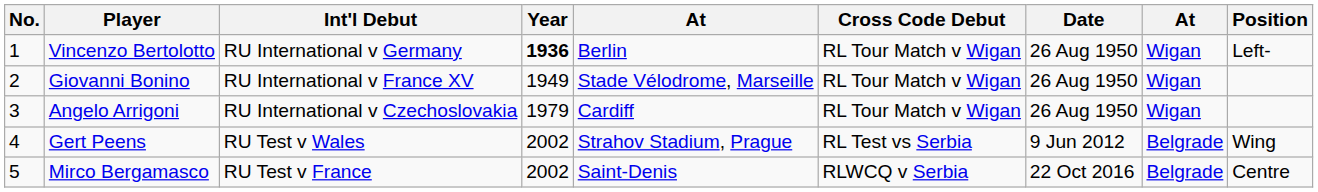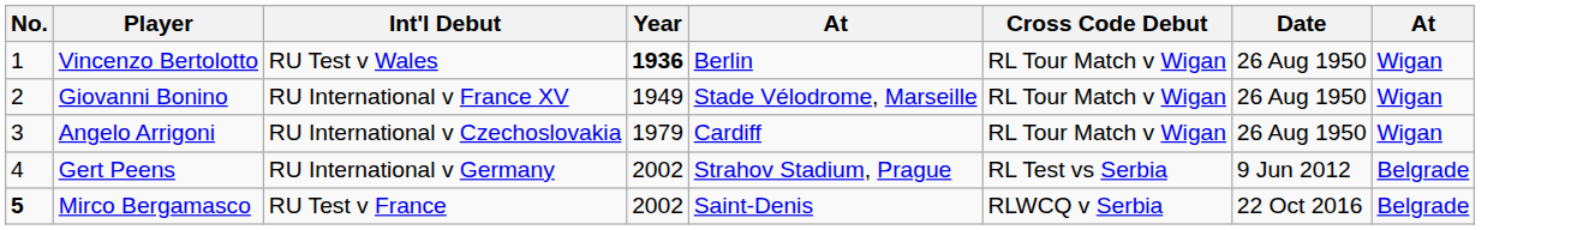 <table class="wikitable" align="center">
 <tr>
 <th>No.</th>
 <th>Player</th>
 <th>Int'l Debut</th>
 <th>Year</th>
 <th>At</th>
 <th>Cross Code Debut</th>
 <th>Date</th>
 <th>At</th>
-<th>Position</th>
 </tr>
 <tr>
 <td>1</td>
 <td><a href='#'>Vincenzo Bertolotto</a></td>
-<td>RU International v <a href='#'>Germany</a></td>
+<td>RU Test v <a href='#'>Wales</a></td>
 <td><strong>1936</strong></td>
 <td><a href='#'>Berlin</a></td>
 <td>RL Tour Match v <a href='#'>Wigan</a></td>
 <td>26 Aug 1950</td>
 <td><a href='#'>Wigan</a></td>
-<td>Left-</td>
 </tr>
 <tr>
 <td>2</td>
 <td><a href='#'>Giovanni Bonino</a></td>
 <td>RU International v <a href='#'>France XV</a></td>
 <td>1949</td>
 <td><a href='#'>Stade Vélodrome</a>, <a href='#'>Marseille</a></td>
 <td>RL Tour Match v <a href='#'>Wigan</a></td>
 <td>26 Aug 1950</td>
 <td><a href='#'>Wigan</a></td>
-<td></td>
 </tr>
 <tr>
 <td>3</td>
 <td><a href='#'>Angelo Arrigoni</a></td>
 <td>RU International v <a href='#'>Czechoslovakia</a></td>
 <td>1979</td>
 <td><a href='#'>Cardiff</a></td>
 <td>RL Tour Match v <a href='#'>Wigan</a></td>
 <td>26 Aug 1950</td>
 <td><a href='#'>Wigan</a></td>
-<td></td>
 </tr>
 <tr>
 <td>4</td>
 <td><a href='#'>Gert Peens</a></td>
-<td>RU Test v <a href='#'>Wales</a></td>
+<td>RU International v <a href='#'>Germany</a></td>
 <td>2002</td>
 <td><a href='#'>Strahov Stadium</a>, <a href='#'>Prague</a></td>
 <td>RL Test vs <a href='#'>Serbia</a></td>
 <td>9 Jun 2012</td>
 <td><a href='#'>Belgrade</a></td>
-<td>Wing</td>
 </tr>
 <tr>
-<td>5</td>
+<td><strong>5</strong></td>
 <td><a href='#'>Mirco Bergamasco</a></td>
 <td>RU Test v <a href='#'>France</a></td>
 <td>2002</td>
 <td><a href='#'>Saint-Denis</a></td>
 <td>RLWCQ v <a href='#'>Serbia</a></td>
 <td>22 Oct 2016</td>
 <td><a href='#'>Belgrade</a></td>
-<td>Centre</td>
 </tr>
 </table>
